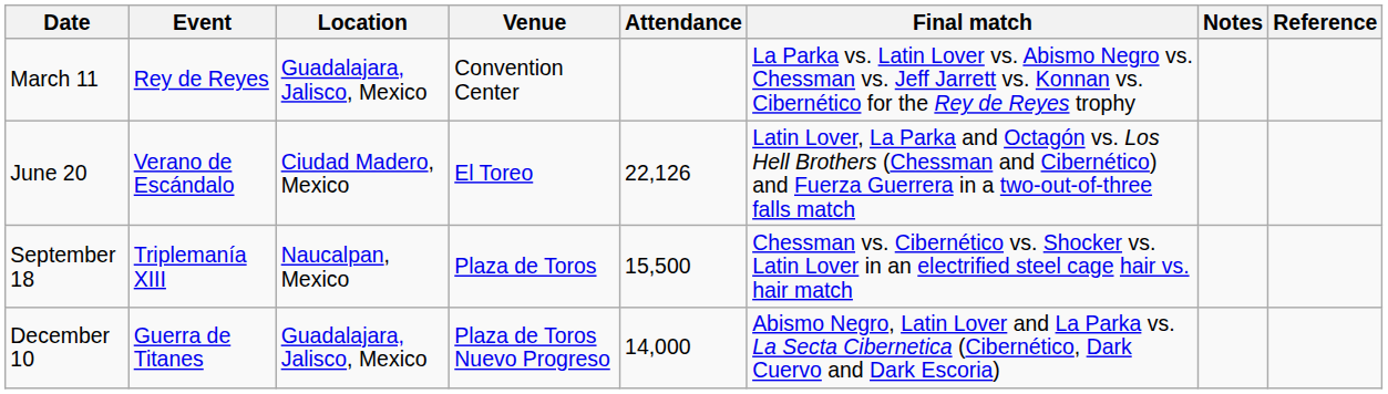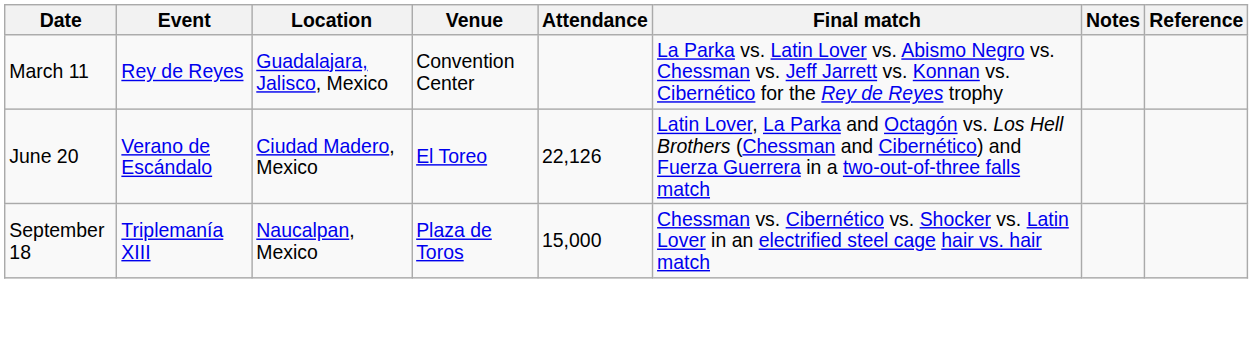 <table class="wikitable" style="font-size:85%;">
 <tr>
 <th>Date</th>
 <th>Event</th>
 <th>Location</th>
 <th>Venue</th>
 <th>Attendance</th>
 <th>Final match</th>
 <th>Notes</th>
 <th>Reference</th>
 </tr>
 <tr>
 <td>March 11</td>
 <td><a href='#'>Rey de Reyes</a></td>
 <td><a href='#'>Guadalajara, Jalisco</a>, Mexico</td>
 <td>Convention Center</td>
 <td></td>
 <td><a href='#'>La Parka</a> vs. <a href='#'>Latin Lover</a> vs. <a href='#'>Abismo Negro</a> vs. <a href='#'>Chessman</a> vs. <a href='#'>Jeff Jarrett</a> vs. <a href='#'>Konnan</a> vs. <a href='#'>Cibernético</a> for the <em><a href='#'>Rey de Reyes</a></em> trophy</td>
 <td></td>
 <td></td>
 </tr>
 <tr>
 <td>June 20</td>
 <td><a href='#'>Verano de Escándalo</a></td>
 <td><a href='#'>Ciudad Madero</a>, Mexico</td>
 <td><a href='#'>El Toreo</a></td>
 <td>22,126</td>
 <td><a href='#'>Latin Lover</a>, <a href='#'>La Parka</a> and <a href='#'>Octagón</a> vs. <em>Los Hell Brothers</em> (<a href='#'>Chessman</a> and <a href='#'>Cibernético</a>) and <a href='#'>Fuerza Guerrera</a> in a <a href='#'>two-out-of-three falls match</a></td>
 <td></td>
 <td></td>
 </tr>
 <tr>
 <td>September 18</td>
 <td><a href='#'>Triplemanía XIII</a></td>
 <td><a href='#'>Naucalpan</a>, Mexico</td>
 <td><a href='#'>Plaza de Toros</a></td>
-<td>15,500</td>
+<td>15,000</td>
 <td><a href='#'>Chessman</a> vs. <a href='#'>Cibernético</a> vs. <a href='#'>Shocker</a> vs. <a href='#'>Latin Lover</a> in an <a href='#'>electrified steel cage</a> <a href='#'>hair vs. hair match</a></td>
 <td></td>
 <td></td>
 </tr>
-<tr>
-<td>December 10</td>
-<td><a href='#'>Guerra de Titanes</a></td>
-<td><a href='#'>Guadalajara, Jalisco</a>, Mexico</td>
-<td><a href='#'>Plaza de Toros Nuevo Progreso</a></td>
-<td>14,000</td>
-<td><a href='#'>Abismo Negro</a>, <a href='#'>Latin Lover</a> and <a href='#'>La Parka</a> vs. <em><a href='#'>La Secta Cibernetica</a></em> (<a href='#'>Cibernético</a>, <a href='#'>Dark Cuervo</a> and <a href='#'>Dark Escoria</a>)</td>
-<td></td>
-<td></td>
-</tr>
 </table>
